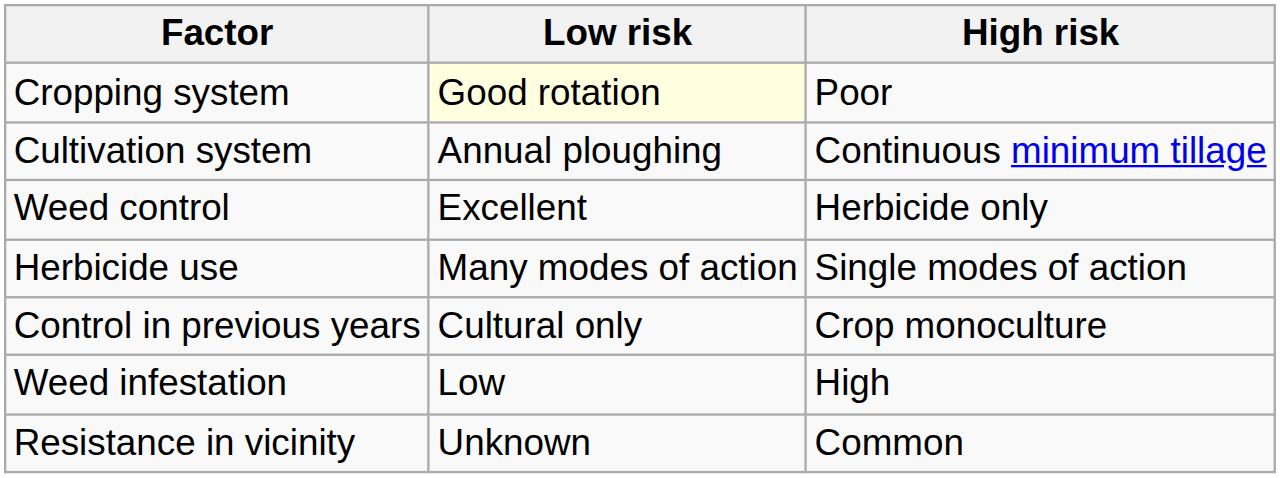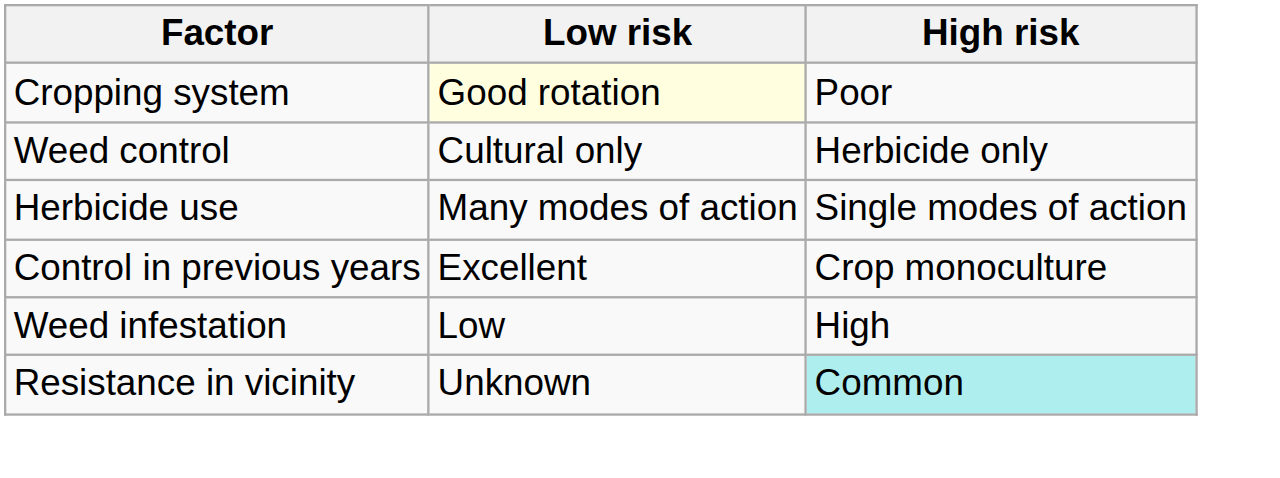 <table class="wikitable">
 <tr>
 <th>Factor</th>
 <th>Low risk</th>
 <th>High risk</th>
 </tr>
 <tr>
 <td>Cropping system</td>
 <td style="background: lightyellow;">Good rotation</td>
 <td>Poor</td>
 </tr>
 <tr>
-<td>Cultivation system</td>
-<td>Annual ploughing</td>
-<td>Continuous <a href='#'>minimum tillage</a></td>
-</tr>
-<tr>
 <td>Weed control</td>
-<td>Excellent</td>
+<td>Cultural only</td>
 <td>Herbicide only</td>
 </tr>
 <tr>
 <td>Herbicide use</td>
 <td>Many modes of action</td>
 <td>Single modes of action</td>
 </tr>
 <tr>
 <td>Control in previous years</td>
-<td>Cultural only</td>
+<td>Excellent</td>
 <td>Crop monoculture</td>
 </tr>
 <tr>
 <td>Weed infestation</td>
 <td>Low</td>
 <td>High</td>
 </tr>
 <tr>
 <td>Resistance in vicinity</td>
 <td>Unknown</td>
-<td>Common</td>
+<td style="background: paleturquoise;">Common</td>
 </tr>
 </table>
